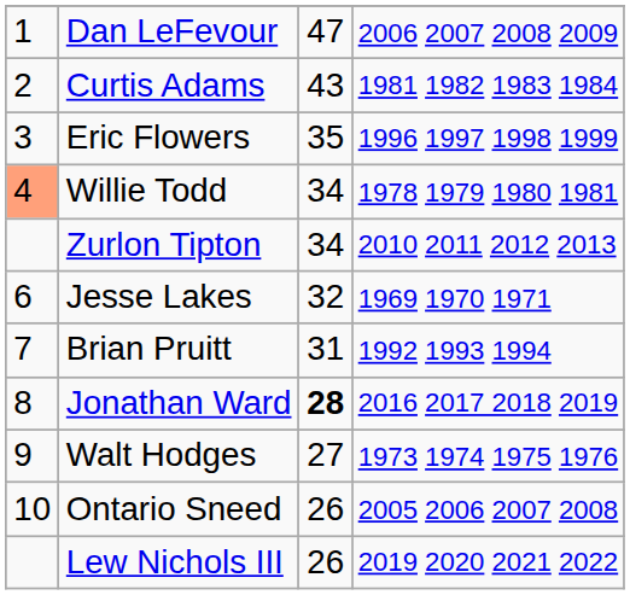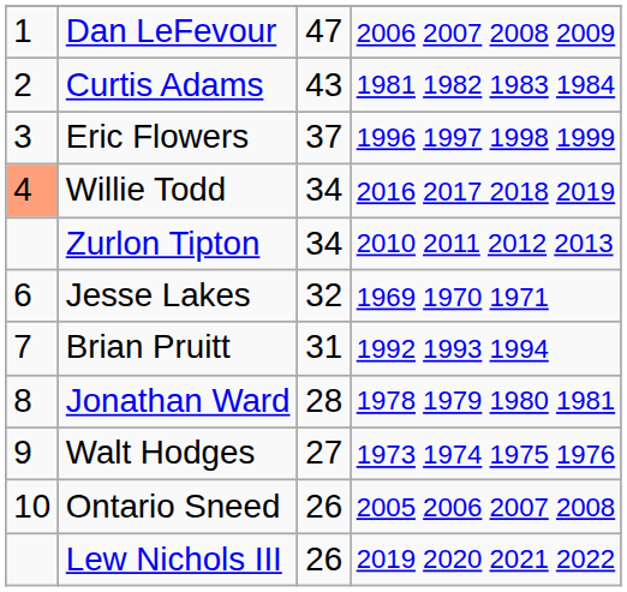 <table class="wikitable">
 <tr>
 </tr>
 <tr>
 <td>1</td>
 <td><a href='#'>Dan LeFevour</a></td>
 <td>47</td>
 <td style="font-size:80%;"><a href='#'>2006</a> <a href='#'>2007</a> <a href='#'>2008</a> <a href='#'>2009</a></td>
 </tr>
 <tr>
 <td>2</td>
 <td><a href='#'>Curtis Adams</a></td>
 <td>43</td>
 <td style="font-size:80%;"><a href='#'>1981</a> <a href='#'>1982</a> <a href='#'>1983</a> <a href='#'>1984</a></td>
 </tr>
 <tr>
 <td>3</td>
 <td>Eric Flowers</td>
-<td>35</td>
+<td>37</td>
 <td style="font-size:80%;"><a href='#'>1996</a> <a href='#'>1997</a> <a href='#'>1998</a> <a href='#'>1999</a></td>
 </tr>
 <tr>
 <td style="background: lightsalmon;">4</td>
 <td>Willie Todd</td>
 <td>34</td>
-<td style="font-size:80%;"><a href='#'>1978</a> <a href='#'>1979</a> <a href='#'>1980</a> <a href='#'>1981</a></td>
+<td style="font-size:80%;"><a href='#'>2016</a> <a href='#'>2017 2018</a> <a href='#'>2019</a></td>
 </tr>
 <tr>
 <td></td>
 <td><a href='#'>Zurlon Tipton</a></td>
 <td>34</td>
 <td style="font-size:80%;"><a href='#'>2010</a> <a href='#'>2011</a> <a href='#'>2012</a> <a href='#'>2013</a></td>
 </tr>
 <tr>
 <td>6</td>
 <td>Jesse Lakes</td>
 <td>32</td>
 <td style="font-size:80%;"><a href='#'>1969</a> <a href='#'>1970</a> <a href='#'>1971</a></td>
 </tr>
 <tr>
 <td>7</td>
 <td>Brian Pruitt</td>
 <td>31</td>
 <td style="font-size:80%;"><a href='#'>1992</a> <a href='#'>1993</a> <a href='#'>1994</a></td>
 </tr>
 <tr>
 <td>8</td>
 <td><a href='#'>Jonathan Ward</a></td>
-<td><strong>28</strong></td>
-<td style="font-size:80%;"><a href='#'>2016</a> <a href='#'>2017 2018</a> <a href='#'>2019</a></td>
+<td>28</td>
+<td style="font-size:80%;"><a href='#'>1978</a> <a href='#'>1979</a> <a href='#'>1980</a> <a href='#'>1981</a></td>
 </tr>
 <tr>
 <td>9</td>
 <td>Walt Hodges</td>
 <td>27</td>
 <td style="font-size:80%;"><a href='#'>1973</a> <a href='#'>1974</a> <a href='#'>1975</a> <a href='#'>1976</a></td>
 </tr>
 <tr>
 <td>10</td>
 <td>Ontario Sneed</td>
 <td>26</td>
 <td style="font-size:80%;"><a href='#'>2005</a> <a href='#'>2006</a> <a href='#'>2007</a> <a href='#'>2008</a></td>
 </tr>
 <tr>
 <td></td>
 <td><a href='#'>Lew Nichols III</a></td>
 <td>26</td>
 <td style="font-size:80%;"><a href='#'>2019</a> <a href='#'>2020</a> <a href='#'>2021</a> <a href='#'>2022</a></td>
 </tr>
 </table>
